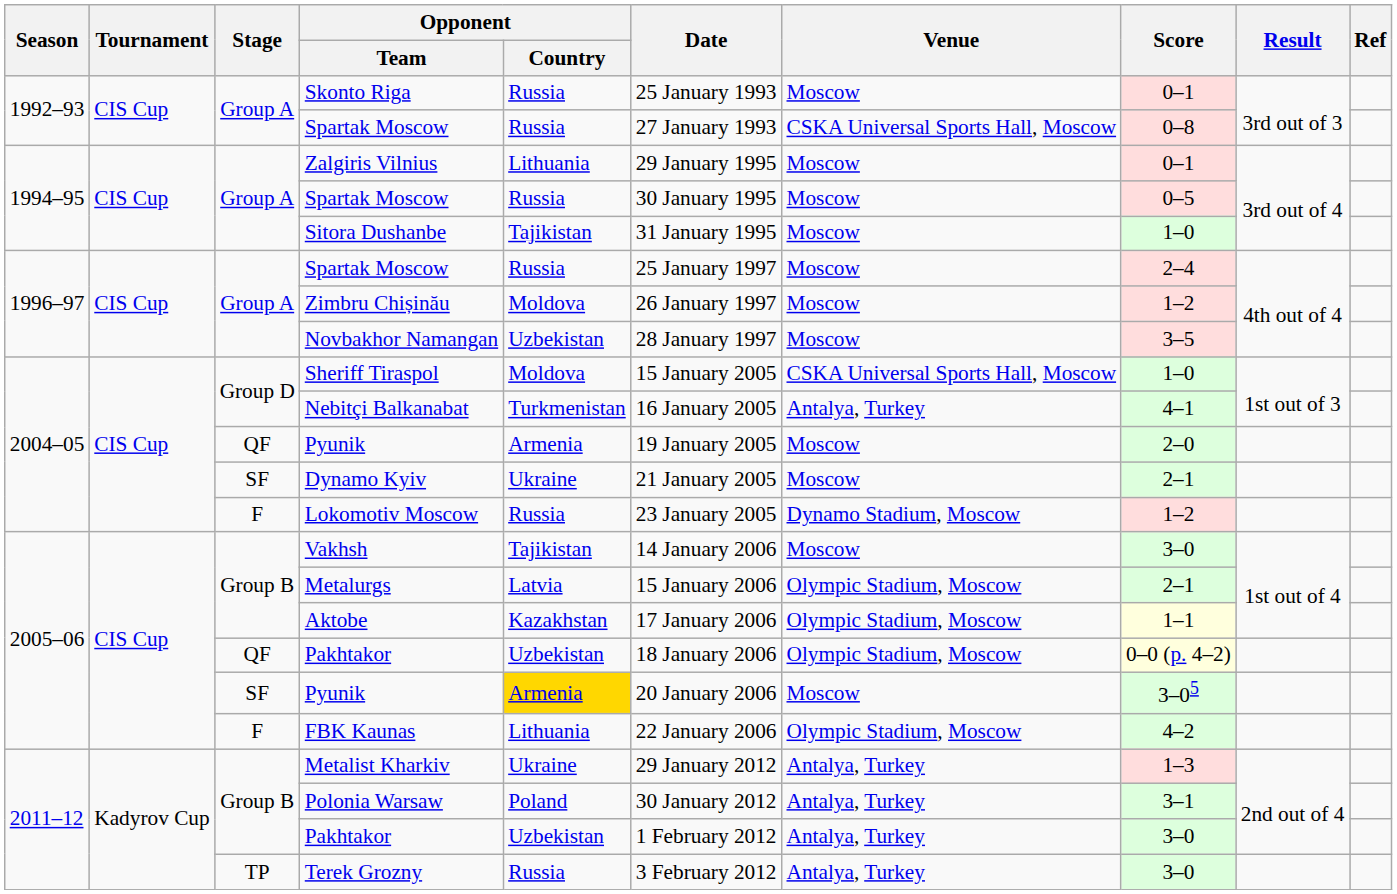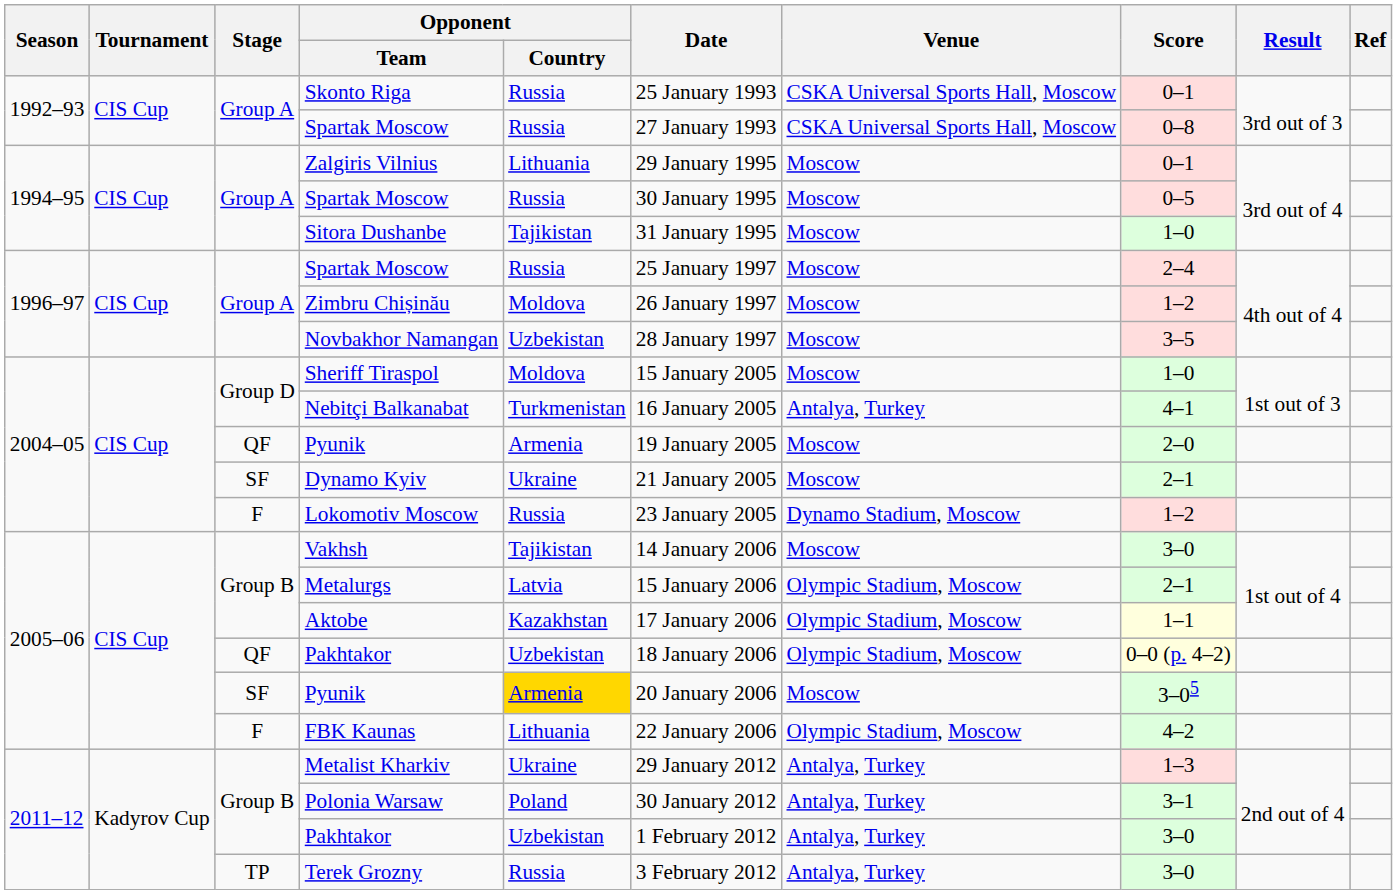 <table class="wikitable" style="font-size:90%;">
 <tr>
 <th rowspan=2>Season</th>
 <th rowspan=2>Tournament</th>
 <th rowspan=2>Stage</th>
 <th colspan=2>Opponent</th>
 <th rowspan=2>Date</th>
 <th rowspan=2>Venue</th>
 <th rowspan=2>Score</th>
 <th rowspan=2><a href='#'>Result</a></th>
 <th rowspan=2>Ref</th>
 </tr>
 <tr>
 <th>Team</th>
 <th>Country</th>
 </tr>
 <tr>
 <td rowspan=2>1992–93</td>
 <td rowspan=2><a href='#'>CIS Cup</a></td>
 <td rowspan=2 align=center><a href='#'>Group A</a></td>
 <td rowspan=1><a href='#'>Skonto Riga</a></td>
 <td rowspan=1> <a href='#'>Russia</a></td>
 <td>25 January 1993</td>
-<td><a href='#'>Moscow</a></td>
+<td><a href='#'>CSKA Universal Sports Hall</a>, <a href='#'>Moscow</a></td>
 <td bgcolor=#FFDDDD align="center">0–1<br></td>
 <td rowspan=2 align=center><br>3rd out of 3</td>
 <td rowspan=1 align=center></td>
 </tr>
 <tr>
 <td rowspan=1><a href='#'>Spartak Moscow</a></td>
 <td rowspan=1> <a href='#'>Russia</a></td>
 <td>27 January 1993</td>
 <td><a href='#'>CSKA Universal Sports Hall</a>, <a href='#'>Moscow</a></td>
 <td bgcolor=#FFDDDD align="center">0–8<br></td>
 <td rowspan=1 align=center></td>
 </tr>
 <tr>
 <td rowspan=3>1994–95</td>
 <td rowspan=3><a href='#'>CIS Cup</a></td>
 <td rowspan=3 align=center><a href='#'>Group A</a></td>
 <td rowspan=1><a href='#'>Zalgiris Vilnius</a></td>
 <td rowspan=1> <a href='#'>Lithuania</a></td>
 <td>29 January 1995</td>
 <td><a href='#'>Moscow</a></td>
 <td bgcolor=#FFDDDD align="center">0–1<br></td>
 <td rowspan=3 align=center><br>3rd out of 4</td>
 <td rowspan=1 align=center></td>
 </tr>
 <tr>
 <td rowspan=1><a href='#'>Spartak Moscow</a></td>
 <td rowspan=1> <a href='#'>Russia</a></td>
 <td>30 January 1995</td>
 <td><a href='#'>Moscow</a></td>
 <td bgcolor=#FFDDDD align="center">0–5<br></td>
 <td rowspan=1 align=center></td>
 </tr>
 <tr>
 <td rowspan=1><a href='#'>Sitora Dushanbe</a></td>
 <td rowspan=1> <a href='#'>Tajikistan</a></td>
 <td>31 January 1995</td>
 <td><a href='#'>Moscow</a></td>
 <td bgcolor=#DDFFDD align="center">1–0<br></td>
 <td rowspan=1 align=center></td>
 </tr>
 <tr>
 <td rowspan=3>1996–97</td>
 <td rowspan=3><a href='#'>CIS Cup</a></td>
 <td rowspan=3 align=center><a href='#'>Group A</a></td>
 <td rowspan=1><a href='#'>Spartak Moscow</a></td>
 <td rowspan=1> <a href='#'>Russia</a></td>
 <td>25 January 1997</td>
 <td><a href='#'>Moscow</a></td>
 <td bgcolor=#FFDDDD align="center">2–4<br></td>
 <td rowspan=3 align=center><br>4th out of 4</td>
 <td rowspan=1 align=center></td>
 </tr>
 <tr>
 <td rowspan=1><a href='#'>Zimbru Chișinău</a></td>
 <td rowspan=1> <a href='#'>Moldova</a></td>
 <td>26 January 1997</td>
 <td><a href='#'>Moscow</a></td>
 <td bgcolor=#FFDDDD align="center">1–2<br></td>
 <td rowspan=1 align=center></td>
 </tr>
 <tr>
 <td rowspan=1><a href='#'>Novbakhor Namangan</a></td>
 <td rowspan=1> <a href='#'>Uzbekistan</a></td>
 <td>28 January 1997</td>
 <td><a href='#'>Moscow</a></td>
 <td bgcolor=#FFDDDD align="center">3–5<br></td>
 <td rowspan=1 align=center></td>
 </tr>
 <tr>
 <td rowspan=5>2004–05</td>
 <td rowspan=5><a href='#'>CIS Cup</a></td>
 <td rowspan=2 align=center>Group D</td>
 <td rowspan=1><a href='#'>Sheriff Tiraspol</a></td>
 <td rowspan=1> <a href='#'>Moldova</a></td>
 <td>15 January 2005</td>
-<td><a href='#'>CSKA Universal Sports Hall</a>, <a href='#'>Moscow</a></td>
+<td><a href='#'>Moscow</a></td>
 <td bgcolor=#DDFFDD align="center">1–0<br></td>
 <td rowspan=2 align=center><br>1st out of 3</td>
 <td rowspan=1 align=center></td>
 </tr>
 <tr>
 <td rowspan=1><a href='#'>Nebitçi Balkanabat</a></td>
 <td rowspan=1> <a href='#'>Turkmenistan</a></td>
 <td>16 January 2005</td>
 <td><a href='#'>Antalya</a>, <a href='#'>Turkey</a></td>
 <td bgcolor=#DDFFDD align="center">4–1<br></td>
 <td rowspan=1 align=center></td>
 </tr>
 <tr>
 <td rowspan=1 align=center>QF</td>
 <td rowspan=1><a href='#'>Pyunik</a></td>
 <td rowspan=1> <a href='#'>Armenia</a></td>
 <td>19 January 2005</td>
 <td><a href='#'>Moscow</a></td>
 <td bgcolor=#DDFFDD align="center">2–0<br></td>
 <td rowspan=1 align=center></td>
 <td rowspan=1 align=center></td>
 </tr>
 <tr>
 <td rowspan=1 align=center>SF</td>
 <td rowspan=1><a href='#'>Dynamo Kyiv</a></td>
 <td rowspan=1> <a href='#'>Ukraine</a></td>
 <td>21 January 2005</td>
 <td><a href='#'>Moscow</a></td>
 <td bgcolor=#DDFFDD align="center">2–1<br></td>
 <td rowspan=1 align=center></td>
 <td rowspan=1 align=center></td>
 </tr>
 <tr>
 <td rowspan=1 align=center>F</td>
 <td rowspan=1><a href='#'>Lokomotiv Moscow</a></td>
 <td rowspan=1> <a href='#'>Russia</a></td>
 <td>23 January 2005</td>
 <td><a href='#'>Dynamo Stadium</a>, <a href='#'>Moscow</a></td>
 <td bgcolor=#FFDDDD align="center">1–2<br></td>
 <td rowspan=1 align=center></td>
 <td rowspan=1 align=center></td>
 </tr>
 <tr>
 <td rowspan=6>2005–06</td>
 <td rowspan=6><a href='#'>CIS Cup</a></td>
 <td rowspan=3 align=center>Group B</td>
 <td rowspan=1><a href='#'>Vakhsh</a></td>
 <td rowspan=1> <a href='#'>Tajikistan</a></td>
 <td>14 January 2006</td>
 <td><a href='#'>Moscow</a></td>
 <td bgcolor=#DDFFDD align="center">3–0<br></td>
 <td rowspan=3 align=center><br>1st out of 4</td>
 <td rowspan=1 align=center></td>
 </tr>
 <tr>
 <td rowspan=1><a href='#'>Metalurgs</a></td>
 <td rowspan=1> <a href='#'>Latvia</a></td>
 <td>15 January 2006</td>
 <td><a href='#'>Olympic Stadium</a>, <a href='#'>Moscow</a></td>
 <td bgcolor=#DDFFDD align="center">2–1<br></td>
 <td rowspan=1 align=center></td>
 </tr>
 <tr>
 <td rowspan=1><a href='#'>Aktobe</a></td>
 <td rowspan=1> <a href='#'>Kazakhstan</a></td>
 <td>17 January 2006</td>
 <td><a href='#'>Olympic Stadium</a>, <a href='#'>Moscow</a></td>
 <td bgcolor=#FFFFDD align="center">1–1<br></td>
 <td rowspan=1 align=center></td>
 </tr>
 <tr>
 <td rowspan=1 align=center>QF</td>
 <td rowspan=1><a href='#'>Pakhtakor</a></td>
 <td rowspan=1> <a href='#'>Uzbekistan</a></td>
 <td>18 January 2006</td>
 <td><a href='#'>Olympic Stadium</a>, <a href='#'>Moscow</a></td>
 <td bgcolor=#FFFFDD align="center">0–0 (<a href='#'>p.</a> 4–2)<br></td>
 <td rowspan=1 align=center></td>
 <td rowspan=1 align=center></td>
 </tr>
 <tr>
 <td rowspan=1 align=center>SF</td>
 <td rowspan=1><a href='#'>Pyunik</a></td>
 <td rowspan=1 style="background: gold;"> <a href='#'>Armenia</a></td>
 <td>20 January 2006</td>
 <td><a href='#'>Moscow</a></td>
 <td bgcolor=#DDFFDD align="center">3–0<sup><a href='#'>5</a></sup><br></td>
 <td rowspan=1 align=center></td>
 <td rowspan=1 align=center></td>
 </tr>
 <tr>
 <td rowspan=1 align=center>F</td>
 <td rowspan=1><a href='#'>FBK Kaunas</a></td>
 <td rowspan=1> <a href='#'>Lithuania</a></td>
 <td>22 January 2006</td>
 <td><a href='#'>Olympic Stadium</a>, <a href='#'>Moscow</a></td>
 <td bgcolor=#DDFFDD align="center">4–2<br></td>
 <td rowspan=1 align=center></td>
 <td rowspan=1 align=center></td>
 </tr>
 <tr>
 <td rowspan=4><a href='#'>2011–12</a></td>
 <td rowspan=4>Kadyrov Cup</td>
 <td rowspan=3 align=center>Group B</td>
 <td rowspan=1><a href='#'>Metalist Kharkiv</a></td>
 <td rowspan=1> <a href='#'>Ukraine</a></td>
 <td>29 January 2012</td>
 <td><a href='#'>Antalya</a>, <a href='#'>Turkey</a></td>
 <td bgcolor=#FFDDDD align="center">1–3<br></td>
 <td rowspan=3 align=center><br>2nd out of 4</td>
 <td rowspan=1 align=center></td>
 </tr>
 <tr>
 <td rowspan=1><a href='#'>Polonia Warsaw</a></td>
 <td rowspan=1> <a href='#'>Poland</a></td>
 <td>30 January 2012</td>
 <td><a href='#'>Antalya</a>, <a href='#'>Turkey</a></td>
 <td bgcolor=#DDFFDD align="center">3–1<br></td>
 <td rowspan=1 align=center></td>
 </tr>
 <tr>
 <td rowspan=1><a href='#'>Pakhtakor</a></td>
 <td rowspan=1> <a href='#'>Uzbekistan</a></td>
 <td>1 February 2012</td>
 <td><a href='#'>Antalya</a>, <a href='#'>Turkey</a></td>
 <td bgcolor=#DDFFDD align="center">3–0<br></td>
 <td rowspan=1 align=center></td>
 </tr>
 <tr>
 <td rowspan=1 align=center>TP</td>
 <td rowspan=1><a href='#'>Terek Grozny</a></td>
 <td rowspan=1> <a href='#'>Russia</a></td>
 <td>3 February 2012</td>
 <td><a href='#'>Antalya</a>, <a href='#'>Turkey</a></td>
 <td bgcolor=#DDFFDD align="center">3–0<br></td>
 <td rowspan=1 align=center></td>
 <td rowspan=1 align=center></td>
 </tr>
 </table>
